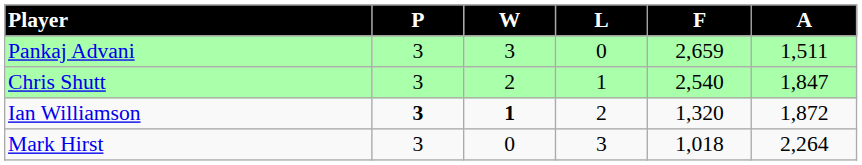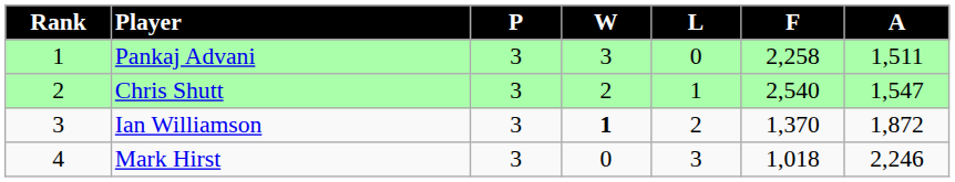 <table border="2" cellpadding="2" cellspacing="0" style="margin: 0; background: #f9f9f9; border: 1px #aaa solid; border-collapse: collapse; font-size: 100%;" width=50%>
 <tr>
+<th bgcolor="000000" style="color:white; text-align:center" width=5%>Rank</th>
 <th bgcolor="000000" style="color:white; text-align:left" width=20%>Player</th>
 <th bgcolor="000000" style="color:white; text-align:center" width=5%>P</th>
 <th bgcolor="000000" style="color:white; text-align:center" width=5%>W</th>
 <th bgcolor="000000" style="color:white; text-align:center" width=5%>L</th>
 <th bgcolor="000000" style="color:white; text-align:center" width=5%>F</th>
 <th bgcolor="000000" style="color:white; text-align:center" width=5%>A</th>
 </tr>
 <tr>
+<td style="text-align:center; background:#aaffaa">1</td>
 <td style="text-align:left; background:#aaffaa"> <a href='#'>Pankaj Advani</a></td>
 <td style="text-align:center; background:#aaffaa">3</td>
 <td style="text-align:center; background:#aaffaa">3</td>
 <td style="text-align:center; background:#aaffaa">0</td>
-<td style="text-align:center; background:#aaffaa">2,659</td>
+<td style="text-align:center; background:#aaffaa">2,258</td>
 <td style="text-align:center; background:#aaffaa">1,511</td>
 </tr>
 <tr>
+<td style="text-align:center; background:#aaffaa">2</td>
 <td style="text-align:left; background:#aaffaa"> <a href='#'>Chris Shutt</a></td>
 <td style="text-align:center; background:#aaffaa">3</td>
 <td style="text-align:center; background:#aaffaa">2</td>
 <td style="text-align:center; background:#aaffaa">1</td>
 <td style="text-align:center; background:#aaffaa">2,540</td>
-<td style="text-align:center; background:#aaffaa">1,847</td>
+<td style="text-align:center; background:#aaffaa">1,547</td>
 </tr>
 <tr>
+<td style="text-align:center">3</td>
 <td style="text-align:left"> <a href='#'>Ian Williamson</a></td>
-<td style="text-align:center"><strong>3</strong></td>
+<td style="text-align:center">3</td>
 <td style="text-align:center"><strong>1</strong></td>
 <td style="text-align:center">2</td>
-<td style="text-align:center">1,320</td>
+<td style="text-align:center">1,370</td>
 <td style="text-align:center">1,872</td>
 </tr>
 <tr>
+<td style="text-align:center">4</td>
 <td style="text-align:left"> <a href='#'>Mark Hirst</a></td>
 <td style="text-align:center">3</td>
 <td style="text-align:center">0</td>
 <td style="text-align:center">3</td>
 <td style="text-align:center">1,018</td>
-<td style="text-align:center">2,264</td>
+<td style="text-align:center">2,246</td>
 </tr>
 </table>
